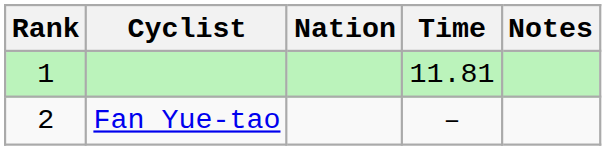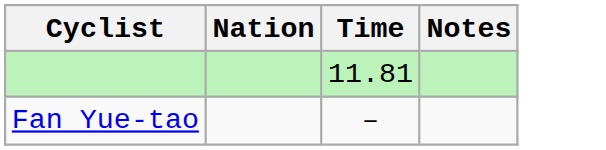 <table class="wikitable sortable" style="text-align:center">
 <tr>
-<th>Rank</th>
 <th>Cyclist</th>
 <th>Nation</th>
 <th>Time</th>
 <th>Notes</th>
 </tr>
 <tr bgcolor=bbf3bb>
-<td>1</td>
 <td align=left></td>
 <td align=left></td>
 <td>11.81</td>
 <td></td>
 </tr>
 <tr>
-<td>2</td>
 <td align=left><a href='#'>Fan Yue-tao</a></td>
 <td align=left></td>
 <td>–</td>
 <td></td>
 </tr>
 </table>
